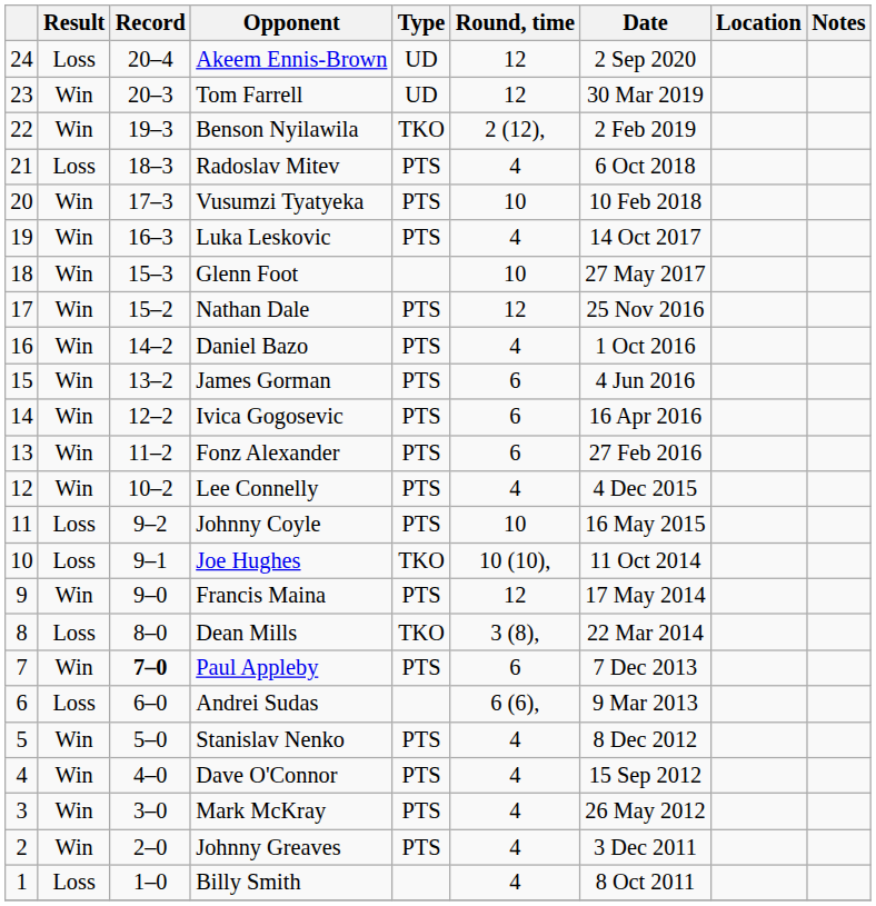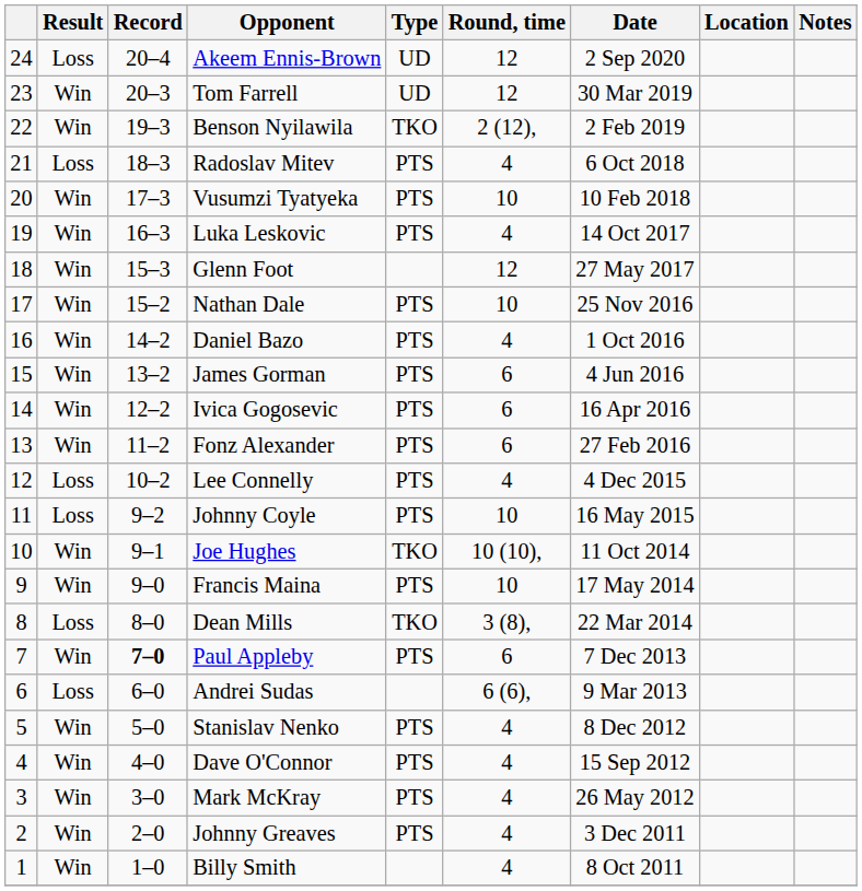 <table class="wikitable" style="text-align:center">
 <tr>
 <th></th>
 <th>Result</th>
 <th>Record</th>
 <th>Opponent</th>
 <th>Type</th>
 <th>Round, time</th>
 <th>Date</th>
 <th>Location</th>
 <th>Notes</th>
 </tr>
 <tr>
 <td>24</td>
 <td>Loss</td>
 <td>20–4</td>
 <td align=left><a href='#'>Akeem Ennis-Brown</a></td>
 <td>UD</td>
 <td>12</td>
 <td>2 Sep 2020</td>
 <td align=left></td>
 <td align=left></td>
 </tr>
 <tr>
 <td>23</td>
 <td>Win</td>
 <td>20–3</td>
 <td align=left>Tom Farrell</td>
 <td>UD</td>
 <td>12</td>
 <td>30 Mar 2019</td>
 <td align=left></td>
 <td align=left></td>
 </tr>
 <tr>
 <td>22</td>
 <td>Win</td>
 <td>19–3</td>
 <td align=left>Benson Nyilawila</td>
 <td>TKO</td>
 <td>2 (12), </td>
 <td>2 Feb 2019</td>
 <td align=left></td>
 <td align=left></td>
 </tr>
 <tr>
 <td>21</td>
 <td>Loss</td>
 <td>18–3</td>
 <td align=left>Radoslav Mitev</td>
 <td>PTS</td>
 <td>4</td>
 <td>6 Oct 2018</td>
 <td align=left></td>
 <td></td>
 </tr>
 <tr>
 <td>20</td>
 <td>Win</td>
 <td>17–3</td>
 <td align=left>Vusumzi Tyatyeka</td>
 <td>PTS</td>
 <td>10</td>
 <td>10 Feb 2018</td>
 <td align=left></td>
 <td></td>
 </tr>
 <tr>
 <td>19</td>
 <td>Win</td>
 <td>16–3</td>
 <td align=left>Luka Leskovic</td>
 <td>PTS</td>
 <td>4</td>
 <td>14 Oct 2017</td>
 <td align=left></td>
 <td></td>
 </tr>
 <tr>
 <td>18</td>
 <td>Win</td>
 <td>15–3</td>
 <td align=left>Glenn Foot</td>
 <td></td>
-<td>10</td>
+<td>12</td>
 <td>27 May 2017</td>
 <td align=left></td>
 <td align=left></td>
 </tr>
 <tr>
 <td>17</td>
 <td>Win</td>
 <td>15–2</td>
 <td align=left>Nathan Dale</td>
 <td>PTS</td>
-<td>12</td>
+<td>10</td>
 <td>25 Nov 2016</td>
 <td align=left></td>
 <td></td>
 </tr>
 <tr>
 <td>16</td>
 <td>Win</td>
 <td>14–2</td>
 <td align=left>Daniel Bazo</td>
 <td>PTS</td>
 <td>4</td>
 <td>1 Oct 2016</td>
 <td align=left></td>
 <td></td>
 </tr>
 <tr>
 <td>15</td>
 <td>Win</td>
 <td>13–2</td>
 <td align=left>James Gorman</td>
 <td>PTS</td>
 <td>6</td>
 <td>4 Jun 2016</td>
 <td align=left></td>
 <td></td>
 </tr>
 <tr>
 <td>14</td>
 <td>Win</td>
 <td>12–2</td>
 <td align=left>Ivica Gogosevic</td>
 <td>PTS</td>
 <td>6</td>
 <td>16 Apr 2016</td>
 <td align=left></td>
 <td></td>
 </tr>
 <tr>
 <td>13</td>
 <td>Win</td>
 <td>11–2</td>
 <td align=left>Fonz Alexander</td>
 <td>PTS</td>
 <td>6</td>
 <td>27 Feb 2016</td>
 <td align=left></td>
 <td></td>
 </tr>
 <tr>
 <td>12</td>
-<td>Win</td>
+<td>Loss</td>
 <td>10–2</td>
 <td align=left>Lee Connelly</td>
 <td>PTS</td>
 <td>4</td>
 <td>4 Dec 2015</td>
 <td align=left></td>
 <td></td>
 </tr>
 <tr>
 <td>11</td>
 <td>Loss</td>
 <td>9–2</td>
 <td align=left>Johnny Coyle</td>
 <td>PTS</td>
 <td>10</td>
 <td>16 May 2015</td>
 <td align=left></td>
 <td align=left></td>
 </tr>
 <tr>
 <td>10</td>
-<td>Loss</td>
+<td>Win</td>
 <td>9–1</td>
 <td align=left><a href='#'>Joe Hughes</a></td>
 <td>TKO</td>
 <td>10 (10), </td>
 <td>11 Oct 2014</td>
 <td align=left></td>
 <td align=left></td>
 </tr>
 <tr>
 <td>9</td>
 <td>Win</td>
 <td>9–0</td>
 <td align=left>Francis Maina</td>
 <td>PTS</td>
-<td>12</td>
+<td>10</td>
 <td>17 May 2014</td>
 <td align=left></td>
 <td></td>
 </tr>
 <tr>
 <td>8</td>
 <td>Loss</td>
 <td>8–0</td>
 <td align=left>Dean Mills</td>
 <td>TKO</td>
 <td>3 (8), </td>
 <td>22 Mar 2014</td>
 <td align=left></td>
 <td></td>
 </tr>
 <tr>
 <td>7</td>
 <td>Win</td>
 <td><strong>7–0</strong></td>
 <td align=left><a href='#'>Paul Appleby</a></td>
 <td>PTS</td>
 <td>6</td>
 <td>7 Dec 2013</td>
 <td align=left></td>
 <td></td>
 </tr>
 <tr>
 <td>6</td>
 <td>Loss</td>
 <td>6–0</td>
 <td align=left>Andrei Sudas</td>
 <td></td>
 <td>6 (6), </td>
 <td>9 Mar 2013</td>
 <td align=left></td>
 <td></td>
 </tr>
 <tr>
 <td>5</td>
 <td>Win</td>
 <td>5–0</td>
 <td align=left>Stanislav Nenko</td>
 <td>PTS</td>
 <td>4</td>
 <td>8 Dec 2012</td>
 <td align=left></td>
 <td></td>
 </tr>
 <tr>
 <td>4</td>
 <td>Win</td>
 <td>4–0</td>
 <td align=left>Dave O'Connor</td>
 <td>PTS</td>
 <td>4</td>
 <td>15 Sep 2012</td>
 <td align=left></td>
 <td></td>
 </tr>
 <tr>
 <td>3</td>
 <td>Win</td>
 <td>3–0</td>
 <td align=left>Mark McKray</td>
 <td>PTS</td>
 <td>4</td>
 <td>26 May 2012</td>
 <td align=left></td>
 <td></td>
 </tr>
 <tr>
 <td>2</td>
 <td>Win</td>
 <td>2–0</td>
 <td align=left>Johnny Greaves</td>
 <td>PTS</td>
 <td>4</td>
 <td>3 Dec 2011</td>
 <td align=left></td>
 <td></td>
 </tr>
 <tr>
 <td>1</td>
-<td>Loss</td>
+<td>Win</td>
 <td>1–0</td>
 <td align=left>Billy Smith</td>
 <td></td>
 <td>4</td>
 <td>8 Oct 2011</td>
 <td align=left></td>
 <td></td>
 </tr>
 <tr>
 </tr>
 </table>
